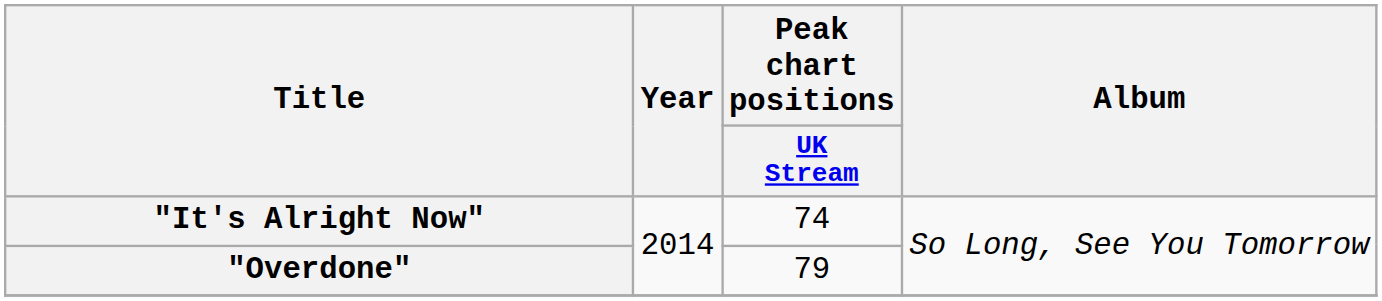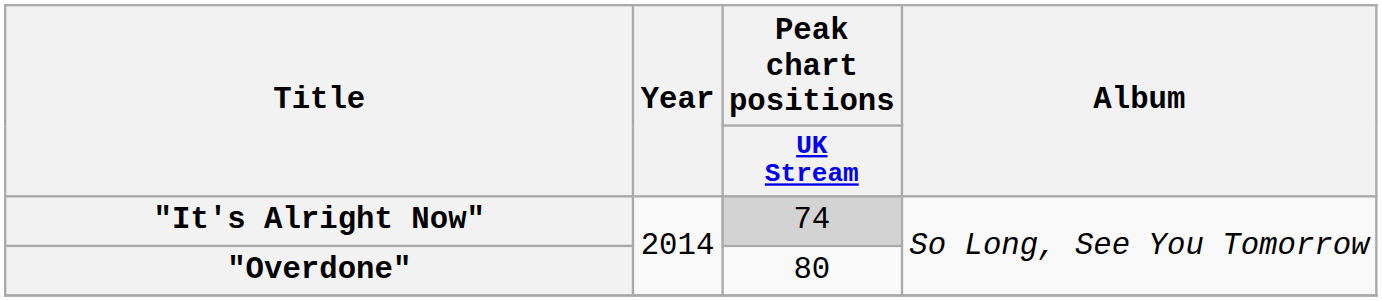 <table class="wikitable plainrowheaders" style="text-align:center;">
 <tr>
 <th scope="col" rowspan="2" style="width:20em;">Title</th>
 <th scope="col" rowspan="2" style="width:2em;">Year</th>
 <th scope="col" colspan="1">Peak chart positions</th>
 <th scope="col" rowspan="2">Album</th>
 </tr>
 <tr>
 <th scope="col" style="width:3em;font-size:85%;"><a href='#'>UK<br>Stream</a><br></th>
 </tr>
 <tr>
 <th scope="row">"It's Alright Now"</th>
 <td rowspan="2">2014</td>
-<td>74</td>
+<td style="background: lightgrey;">74</td>
 <td rowspan="2"><em>So Long, See You Tomorrow</em></td>
 </tr>
 <tr>
 <th scope="row">"Overdone"</th>
-<td>79</td>
+<td>80</td>
 </tr>
 <tr>
 </tr>
 </table>
